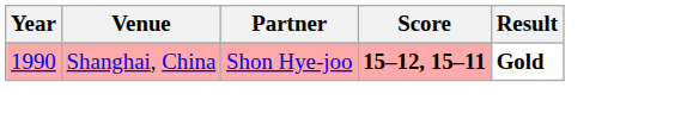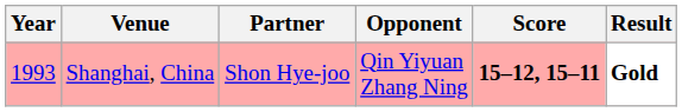 <table class="sortable wikitable" style="font-size: 90%;">
 <tr>
 <th>Year</th>
 <th>Venue</th>
 <th>Partner</th>
+<th>Opponent</th>
 <th>Score</th>
 <th>Result</th>
 </tr>
 <tr style="background:#FFAAAA">
-<td align="center"><a href='#'>1990</a></td>
+<td align="center"><a href='#'>1993</a></td>
 <td align="left"><a href='#'>Shanghai</a>, <a href='#'>China</a></td>
 <td align="left"> <a href='#'>Shon Hye-joo</a></td>
+<td align="left"> <a href='#'>Qin Yiyuan</a> <br>  <a href='#'>Zhang Ning</a></td>
 <td align="left"><strong>15–12, 15–11</strong></td>
 <td style="text-align:left; background:white"> <strong>Gold</strong></td>
 </tr>
 </table>
